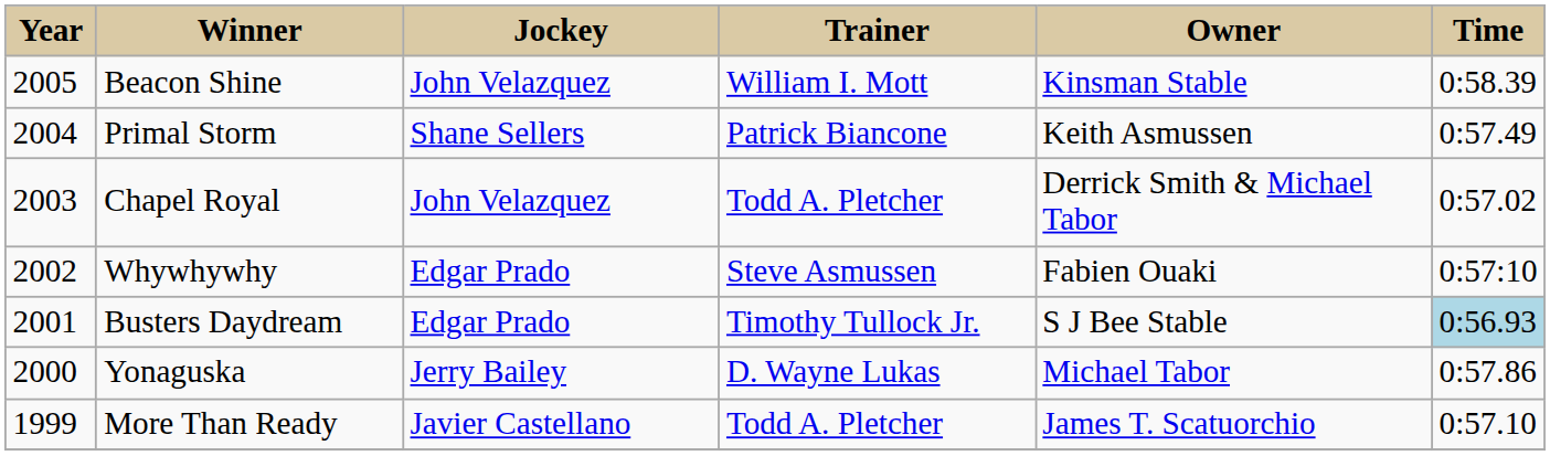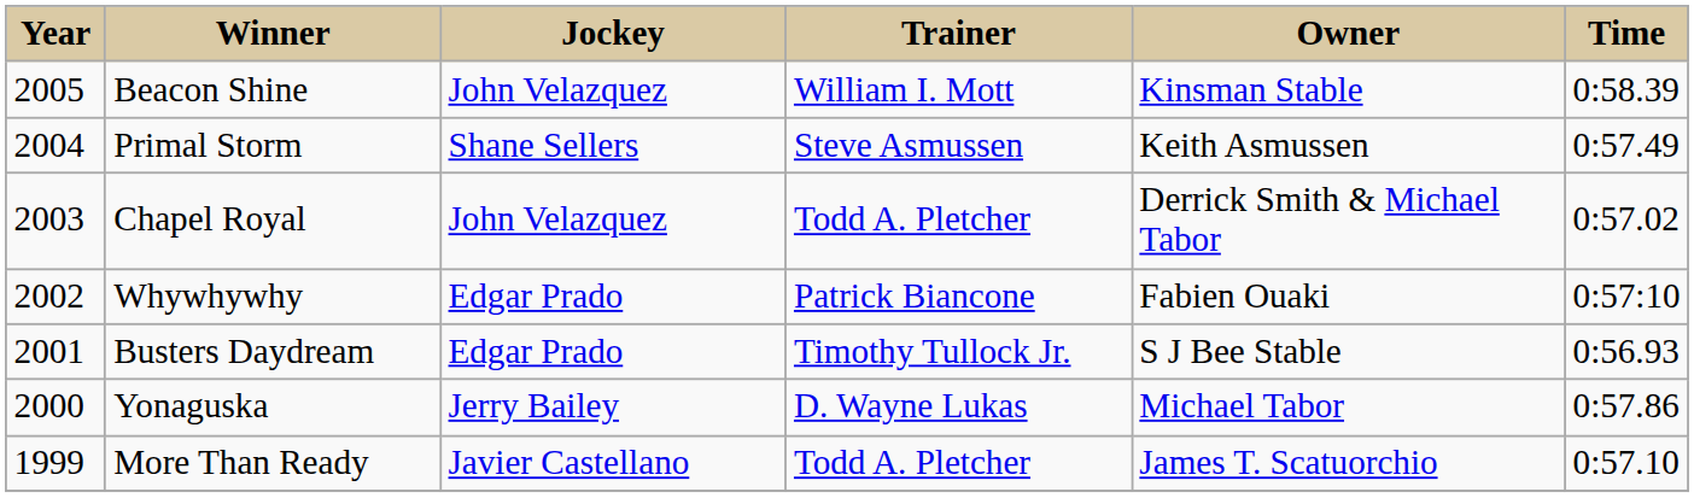 <table class="wikitable sortable">
 <tr>
 <th style="background-color:#DACAA5; width:38px">Year<br></th>
 <th style="background-color:#DACAA5; width:145px">Winner<br></th>
 <th style="background-color:#DACAA5; width:150px">Jockey<br></th>
 <th style="background-color:#DACAA5; width:150px">Trainer<br></th>
 <th style="background-color:#DACAA5; width:190px">Owner<br></th>
 <th style="background-color:#DACAA5">Time<br></th>
 </tr>
 <tr>
 <td>2005</td>
 <td>Beacon Shine</td>
 <td><a href='#'>John Velazquez</a></td>
 <td><a href='#'>William I. Mott</a></td>
 <td><a href='#'>Kinsman Stable</a></td>
 <td>0:58.39</td>
 </tr>
 <tr>
 <td>2004</td>
 <td>Primal Storm</td>
 <td><a href='#'>Shane Sellers</a></td>
-<td><a href='#'>Patrick Biancone</a></td>
+<td><a href='#'>Steve Asmussen</a></td>
 <td>Keith Asmussen</td>
 <td>0:57.49</td>
 </tr>
 <tr>
 <td>2003</td>
 <td>Chapel Royal</td>
 <td><a href='#'>John Velazquez</a></td>
 <td><a href='#'>Todd A. Pletcher</a></td>
 <td>Derrick Smith & <a href='#'>Michael Tabor</a></td>
 <td>0:57.02</td>
 </tr>
 <tr>
 <td>2002</td>
 <td>Whywhywhy</td>
 <td><a href='#'>Edgar Prado</a></td>
-<td><a href='#'>Steve Asmussen</a></td>
+<td><a href='#'>Patrick Biancone</a></td>
 <td>Fabien Ouaki</td>
 <td>0:57:10</td>
 </tr>
 <tr>
 <td>2001</td>
 <td>Busters Daydream</td>
 <td><a href='#'>Edgar Prado</a></td>
 <td><a href='#'>Timothy Tullock Jr.</a></td>
 <td>S J Bee Stable</td>
-<td style="background: lightblue;">0:56.93</td>
+<td>0:56.93</td>
 </tr>
 <tr>
 <td>2000</td>
 <td>Yonaguska</td>
 <td><a href='#'>Jerry Bailey</a></td>
 <td><a href='#'>D. Wayne Lukas</a></td>
 <td><a href='#'>Michael Tabor</a></td>
 <td>0:57.86</td>
 </tr>
 <tr>
 <td>1999</td>
 <td>More Than Ready</td>
 <td><a href='#'>Javier Castellano</a></td>
 <td><a href='#'>Todd A. Pletcher</a></td>
 <td><a href='#'>James T. Scatuorchio</a></td>
 <td>0:57.10</td>
 </tr>
 <tr>
 </tr>
 </table>
